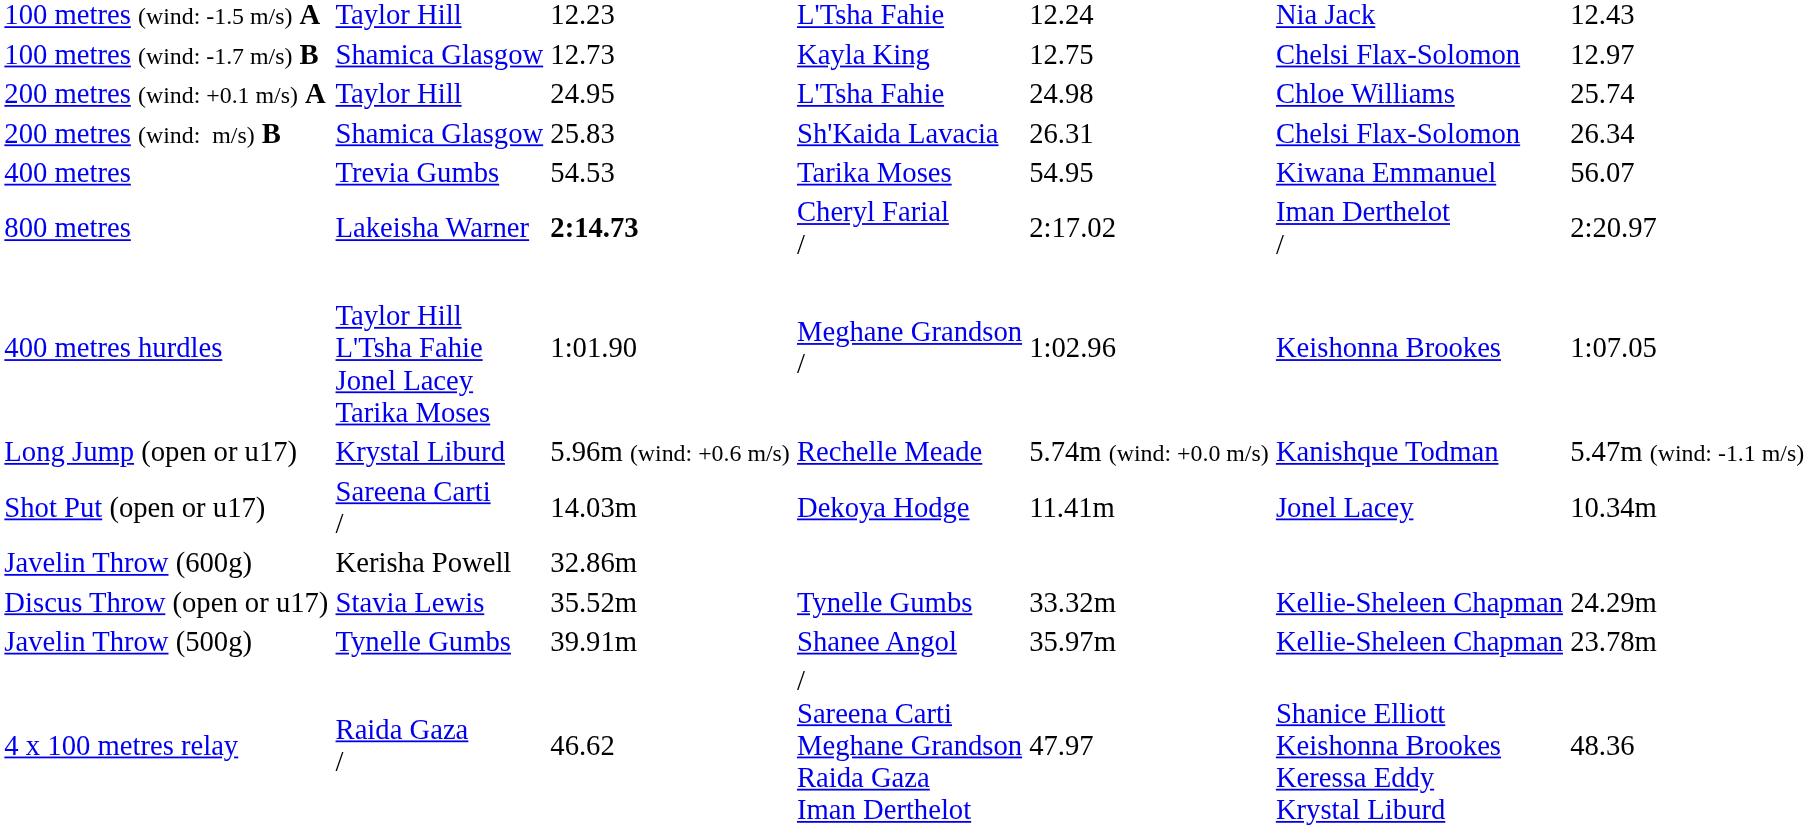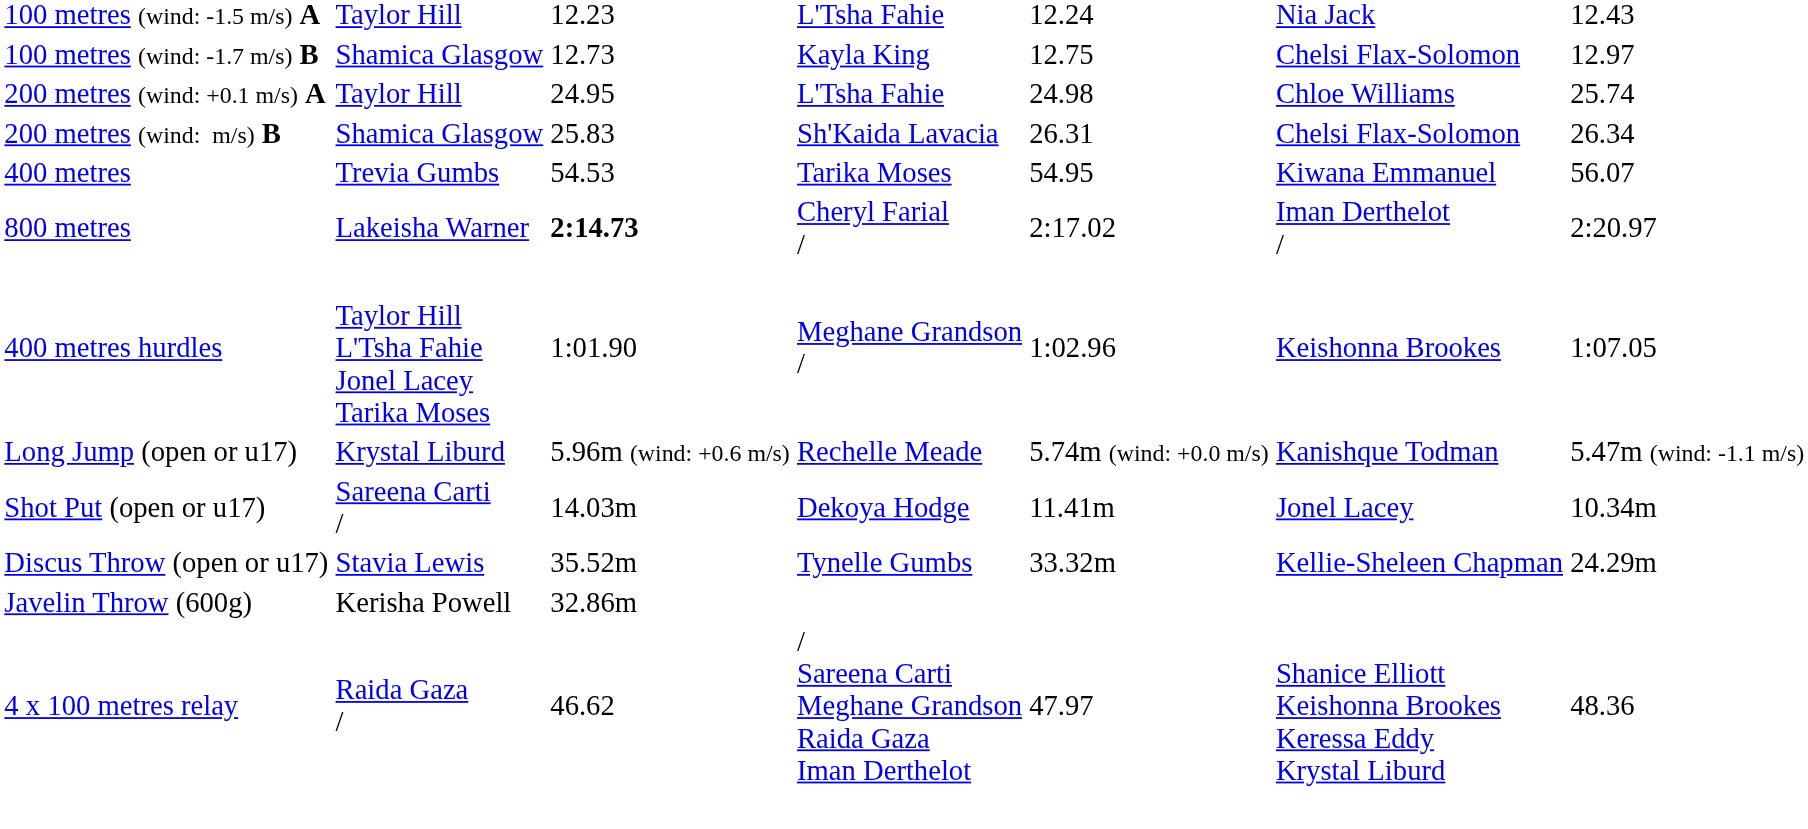 <table>
 <tr>
 <td><a href='#'>100 metres</a> <small>(wind: -1.5 m/s)</small> <strong>A</strong></td>
 <td align=left><a href='#'>Taylor Hill</a> <br> </td>
 <td>12.23</td>
 <td align=left><a href='#'>L'Tsha Fahie</a> <br> </td>
 <td>12.24</td>
 <td align=left><a href='#'>Nia Jack</a> <br> </td>
 <td>12.43</td>
 </tr>
 <tr>
 <td><a href='#'>100 metres</a> <small>(wind: -1.7 m/s)</small> <strong>B</strong></td>
 <td align=left><a href='#'>Shamica Glasgow</a> <br> </td>
 <td>12.73</td>
 <td align=left><a href='#'>Kayla King</a> <br> </td>
 <td>12.75</td>
 <td align=left><a href='#'>Chelsi Flax-Solomon</a> <br> </td>
 <td>12.97</td>
 </tr>
 <tr>
 <td><a href='#'>200 metres</a> <small>(wind: +0.1 m/s)</small> <strong>A</strong></td>
 <td align=left><a href='#'>Taylor Hill</a> <br> </td>
 <td>24.95</td>
 <td align=left><a href='#'>L'Tsha Fahie</a> <br> </td>
 <td>24.98</td>
 <td align=left><a href='#'>Chloe Williams</a> <br> </td>
 <td>25.74</td>
 </tr>
 <tr>
 <td><a href='#'>200 metres</a> <small>(wind:  m/s)</small> <strong>B</strong></td>
 <td align=left><a href='#'>Shamica Glasgow</a> <br> </td>
 <td>25.83</td>
 <td align=left><a href='#'>Sh'Kaida Lavacia</a> <br> </td>
 <td>26.31</td>
 <td align=left><a href='#'>Chelsi Flax-Solomon</a> <br> </td>
 <td>26.34</td>
 </tr>
 <tr>
 <td><a href='#'>400 metres</a></td>
 <td align=left><a href='#'>Trevia Gumbs</a> <br> </td>
 <td>54.53</td>
 <td align=left><a href='#'>Tarika Moses</a> <br> </td>
 <td>54.95</td>
 <td align=left><a href='#'>Kiwana Emmanuel</a> <br> </td>
 <td>56.07</td>
 </tr>
 <tr>
 <td><a href='#'>800 metres</a></td>
 <td align=left><a href='#'>Lakeisha Warner</a> <br> </td>
 <td><strong>2:14.73</strong></td>
 <td align=left><a href='#'>Cheryl Farial</a> <br> /</td>
 <td>2:17.02</td>
 <td align=left><a href='#'>Iman Derthelot</a> <br> /</td>
 <td>2:20.97</td>
 </tr>
 <tr>
 <td><a href='#'>400 metres hurdles</a></td>
 <td><br><a href='#'>Taylor Hill</a><br><a href='#'>L'Tsha Fahie</a><br><a href='#'>Jonel Lacey</a><br><a href='#'>Tarika Moses</a></td>
 <td>1:01.90</td>
 <td align=left><a href='#'>Meghane Grandson</a> <br> /</td>
 <td>1:02.96</td>
 <td align=left><a href='#'>Keishonna Brookes</a> <br> </td>
 <td>1:07.05</td>
 </tr>
 <tr>
 <td><a href='#'>Long Jump</a> (open or u17)</td>
 <td align=left><a href='#'>Krystal Liburd</a> <br> </td>
 <td>5.96m <small>(wind: +0.6 m/s)</small></td>
 <td align=left><a href='#'>Rechelle Meade</a> <br> </td>
 <td>5.74m <small>(wind: +0.0 m/s)</small></td>
 <td align=left><a href='#'>Kanishque Todman</a> <br> </td>
 <td>5.47m <small>(wind: -1.1 m/s)</small></td>
 </tr>
 <tr>
 <td><a href='#'>Shot Put</a> (open or u17)</td>
 <td align=left><a href='#'>Sareena Carti</a> <br> /</td>
 <td>14.03m</td>
 <td align=left><a href='#'>Dekoya Hodge</a> <br> </td>
 <td>11.41m</td>
 <td align=left><a href='#'>Jonel Lacey</a> <br> </td>
 <td>10.34m</td>
 </tr>
 <tr>
-<td><a href='#'>Javelin Throw</a> (600g)</td>
-<td align=left>Kerisha Powell <br> </td>
-<td>32.86m</td>
-<td></td>
-<td></td>
-<td></td>
-<td></td>
-</tr>
-<tr>
 <td><a href='#'>Discus Throw</a> (open or u17)</td>
 <td align=left><a href='#'>Stavia Lewis</a> <br> </td>
 <td>35.52m</td>
 <td align=left><a href='#'>Tynelle Gumbs</a> <br> </td>
 <td>33.32m</td>
 <td align=left><a href='#'>Kellie-Sheleen Chapman</a> <br> </td>
 <td>24.29m</td>
 </tr>
 <tr>
-<td><a href='#'>Javelin Throw</a> (500g)</td>
-<td align=left><a href='#'>Tynelle Gumbs</a> <br> </td>
-<td>39.91m</td>
-<td align=left><a href='#'>Shanee Angol</a> <br> </td>
-<td>35.97m</td>
-<td align=left><a href='#'>Kellie-Sheleen Chapman</a> <br> </td>
-<td>23.78m</td>
+<td><a href='#'>Javelin Throw</a> (600g)</td>
+<td align=left>Kerisha Powell <br> </td>
+<td>32.86m</td>
+<td></td>
+<td></td>
+<td></td>
+<td></td>
 </tr>
 <tr>
 <td><a href='#'>4 x 100 metres relay</a></td>
 <td align=left><a href='#'>Raida Gaza</a> <br> /</td>
 <td>46.62</td>
 <td>/<br><a href='#'>Sareena Carti</a><br><a href='#'>Meghane Grandson</a><br><a href='#'>Raida Gaza</a><br><a href='#'>Iman Derthelot</a></td>
 <td>47.97</td>
 <td><br><a href='#'>Shanice Elliott</a><br><a href='#'>Keishonna Brookes</a><br><a href='#'>Keressa Eddy</a><br><a href='#'>Krystal Liburd</a></td>
 <td>48.36</td>
 </tr>
 </table>
